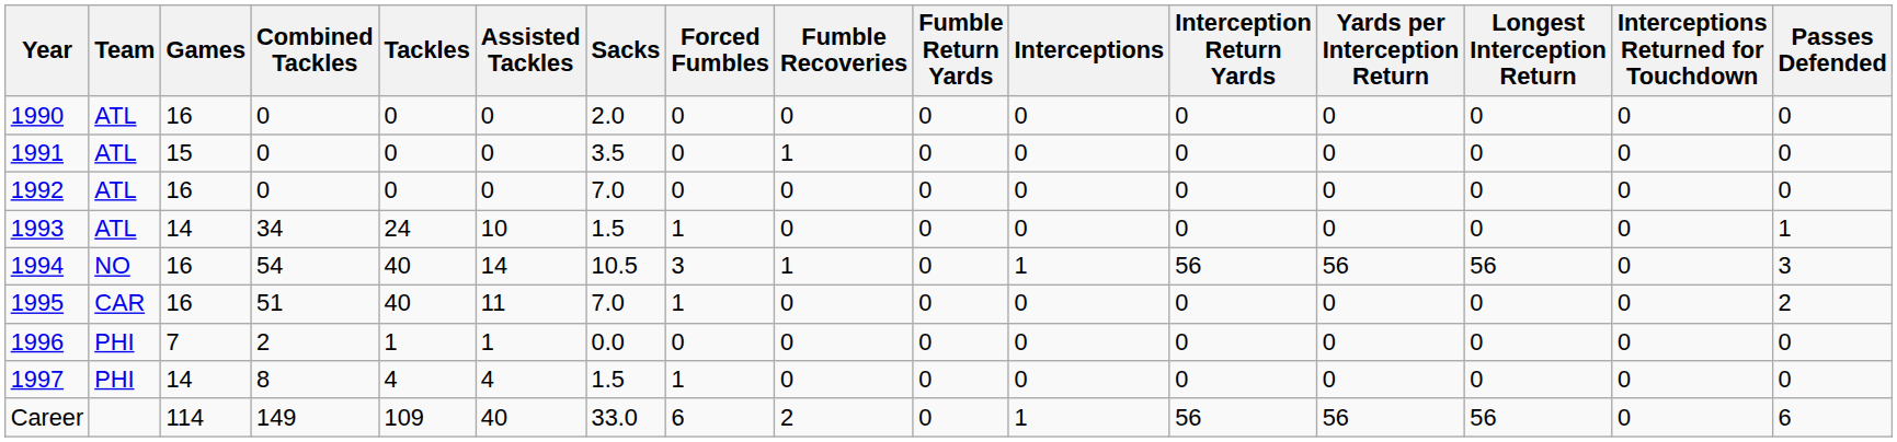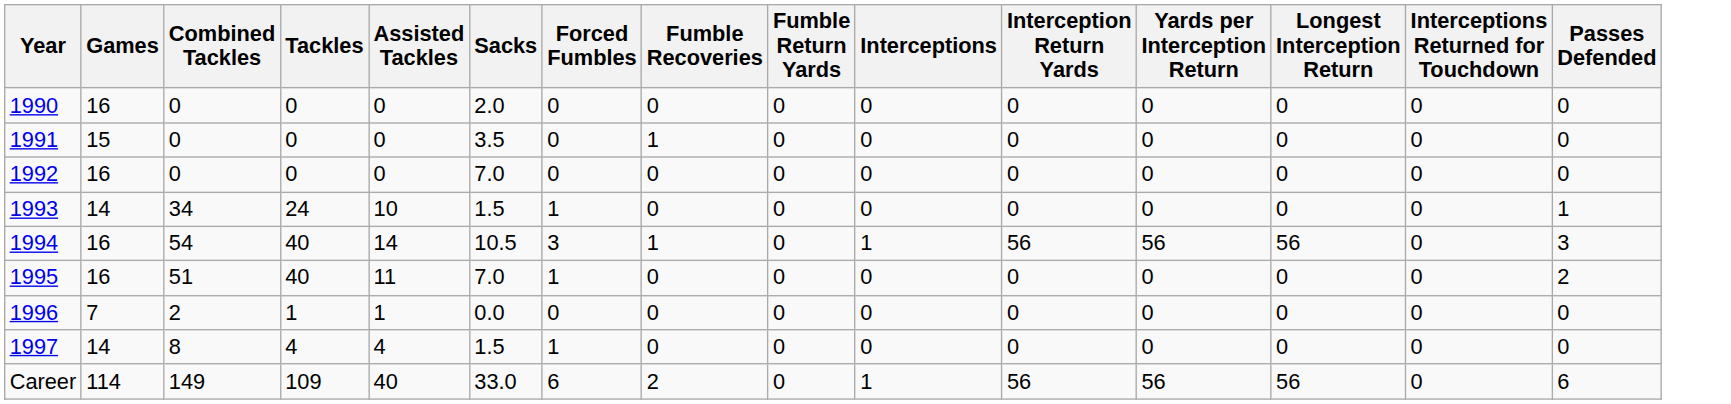 <table class="wikitable">
 <tr>
 <th>Year</th>
-<th>Team</th>
 <th>Games</th>
 <th>Combined Tackles</th>
 <th>Tackles</th>
 <th>Assisted Tackles</th>
 <th>Sacks</th>
 <th>Forced Fumbles</th>
 <th>Fumble Recoveries</th>
 <th>Fumble Return Yards</th>
 <th>Interceptions</th>
 <th>Interception Return Yards</th>
 <th>Yards per Interception Return</th>
 <th>Longest Interception Return</th>
 <th>Interceptions Returned for Touchdown</th>
 <th>Passes Defended</th>
 </tr>
 <tr>
 <td><a href='#'>1990</a></td>
-<td><a href='#'>ATL</a></td>
 <td>16</td>
 <td>0</td>
 <td>0</td>
 <td>0</td>
 <td>2.0</td>
 <td>0</td>
 <td>0</td>
 <td>0</td>
 <td>0</td>
 <td>0</td>
 <td>0</td>
 <td>0</td>
 <td>0</td>
 <td>0</td>
 </tr>
 <tr>
 <td><a href='#'>1991</a></td>
-<td><a href='#'>ATL</a></td>
 <td>15</td>
 <td>0</td>
 <td>0</td>
 <td>0</td>
 <td>3.5</td>
 <td>0</td>
 <td>1</td>
 <td>0</td>
 <td>0</td>
 <td>0</td>
 <td>0</td>
 <td>0</td>
 <td>0</td>
 <td>0</td>
 </tr>
 <tr>
 <td><a href='#'>1992</a></td>
-<td><a href='#'>ATL</a></td>
 <td>16</td>
 <td>0</td>
 <td>0</td>
 <td>0</td>
 <td>7.0</td>
 <td>0</td>
 <td>0</td>
 <td>0</td>
 <td>0</td>
 <td>0</td>
 <td>0</td>
 <td>0</td>
 <td>0</td>
 <td>0</td>
 </tr>
 <tr>
 <td><a href='#'>1993</a></td>
-<td><a href='#'>ATL</a></td>
 <td>14</td>
 <td>34</td>
 <td>24</td>
 <td>10</td>
 <td>1.5</td>
 <td>1</td>
 <td>0</td>
 <td>0</td>
 <td>0</td>
 <td>0</td>
 <td>0</td>
 <td>0</td>
 <td>0</td>
 <td>1</td>
 </tr>
 <tr>
 <td><a href='#'>1994</a></td>
-<td><a href='#'>NO</a></td>
 <td>16</td>
 <td>54</td>
 <td>40</td>
 <td>14</td>
 <td>10.5</td>
 <td>3</td>
 <td>1</td>
 <td>0</td>
 <td>1</td>
 <td>56</td>
 <td>56</td>
 <td>56</td>
 <td>0</td>
 <td>3</td>
 </tr>
 <tr>
 <td><a href='#'>1995</a></td>
-<td><a href='#'>CAR</a></td>
 <td>16</td>
 <td>51</td>
 <td>40</td>
 <td>11</td>
 <td>7.0</td>
 <td>1</td>
 <td>0</td>
 <td>0</td>
 <td>0</td>
 <td>0</td>
 <td>0</td>
 <td>0</td>
 <td>0</td>
 <td>2</td>
 </tr>
 <tr>
 <td><a href='#'>1996</a></td>
-<td><a href='#'>PHI</a></td>
 <td>7</td>
 <td>2</td>
 <td>1</td>
 <td>1</td>
 <td>0.0</td>
 <td>0</td>
 <td>0</td>
 <td>0</td>
 <td>0</td>
 <td>0</td>
 <td>0</td>
 <td>0</td>
 <td>0</td>
 <td>0</td>
 </tr>
 <tr>
 <td><a href='#'>1997</a></td>
-<td><a href='#'>PHI</a></td>
 <td>14</td>
 <td>8</td>
 <td>4</td>
 <td>4</td>
 <td>1.5</td>
 <td>1</td>
 <td>0</td>
 <td>0</td>
 <td>0</td>
 <td>0</td>
 <td>0</td>
 <td>0</td>
 <td>0</td>
 <td>0</td>
 </tr>
 <tr>
 <td>Career</td>
-<td></td>
 <td>114</td>
 <td>149</td>
 <td>109</td>
 <td>40</td>
 <td>33.0</td>
 <td>6</td>
 <td>2</td>
 <td>0</td>
 <td>1</td>
 <td>56</td>
 <td>56</td>
 <td>56</td>
 <td>0</td>
 <td>6</td>
 </tr>
 </table>
